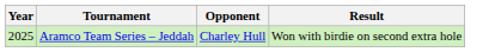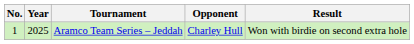 <table class="wikitable" style="font-size:95%;">
 <tr>
+<th>No.</th>
 <th>Year</th>
 <th>Tournament</th>
 <th>Opponent</th>
 <th>Result</th>
 </tr>
 <tr style="background:#D0F0C0;">
+<td align=center>1</td>
 <td>2025</td>
 <td><a href='#'>Aramco Team Series – Jeddah</a></td>
 <td> <a href='#'>Charley Hull</a></td>
 <td>Won with birdie on second extra hole</td>
 </tr>
 </table>
